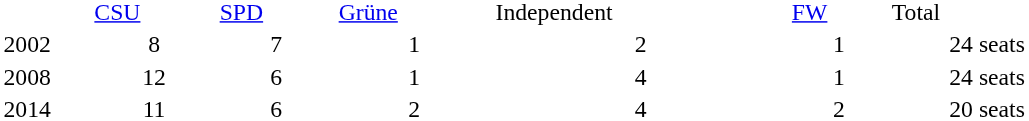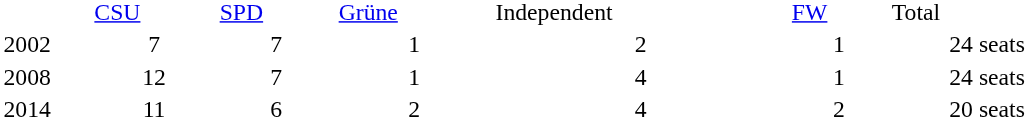 <table width="60%" cellspacing="0" cellpadding="2" border="0">
 <tr>
 <td></td>
 <td><a href='#'>CSU</a></td>
 <td><a href='#'>SPD</a></td>
 <td><a href='#'>Grüne</a></td>
 <td>Independent</td>
 <td><a href='#'>FW</a></td>
 <td>Total</td>
 </tr>
 <tr align="center">
 <td>2002</td>
-<td>8</td>
+<td>7</td>
 <td>7</td>
 <td>1</td>
 <td>2</td>
 <td>1</td>
 <td>24 seats</td>
 </tr>
 <tr align="center">
 <td>2008</td>
 <td>12</td>
-<td>6</td>
+<td>7</td>
 <td>1</td>
 <td>4</td>
 <td>1</td>
 <td>24 seats</td>
 </tr>
 <tr align="center">
 <td>2014</td>
 <td>11</td>
 <td>6</td>
 <td>2</td>
 <td>4</td>
 <td>2</td>
 <td>20 seats</td>
 </tr>
 </table>
